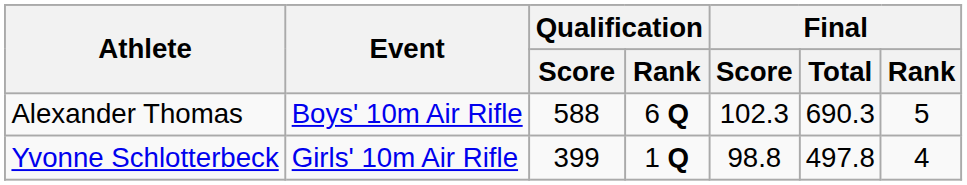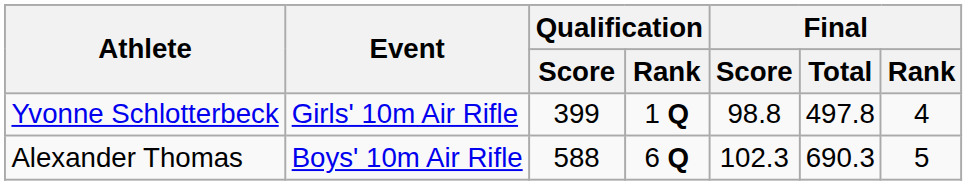 <table class="wikitable" style="font-size:90%">
 <tr>
 <th rowspan="2">Athlete</th>
 <th rowspan="2">Event</th>
 <th colspan="2">Qualification</th>
 <th colspan="3">Final</th>
 </tr>
 <tr>
 <th>Score</th>
 <th>Rank</th>
 <th>Score</th>
 <th>Total</th>
 <th>Rank</th>
 </tr>
 <tr>
+<td><a href='#'>Yvonne Schlotterbeck</a></td>
+<td><a href='#'>Girls' 10m Air Rifle</a></td>
+<td align=center>399</td>
+<td align=center>1 <strong>Q</strong></td>
+<td align=center>98.8</td>
+<td align=center>497.8</td>
+<td align=center>4</td>
+</tr>
+<tr>
 <td>Alexander Thomas</td>
 <td><a href='#'>Boys' 10m Air Rifle</a></td>
 <td align=center>588</td>
 <td align=center>6 <strong>Q</strong></td>
 <td align=center>102.3</td>
 <td align=center>690.3</td>
 <td align=center>5</td>
 </tr>
-<tr>
-<td><a href='#'>Yvonne Schlotterbeck</a></td>
-<td><a href='#'>Girls' 10m Air Rifle</a></td>
-<td align=center>399</td>
-<td align=center>1 <strong>Q</strong></td>
-<td align=center>98.8</td>
-<td align=center>497.8</td>
-<td align=center>4</td>
-</tr>
 </table>
